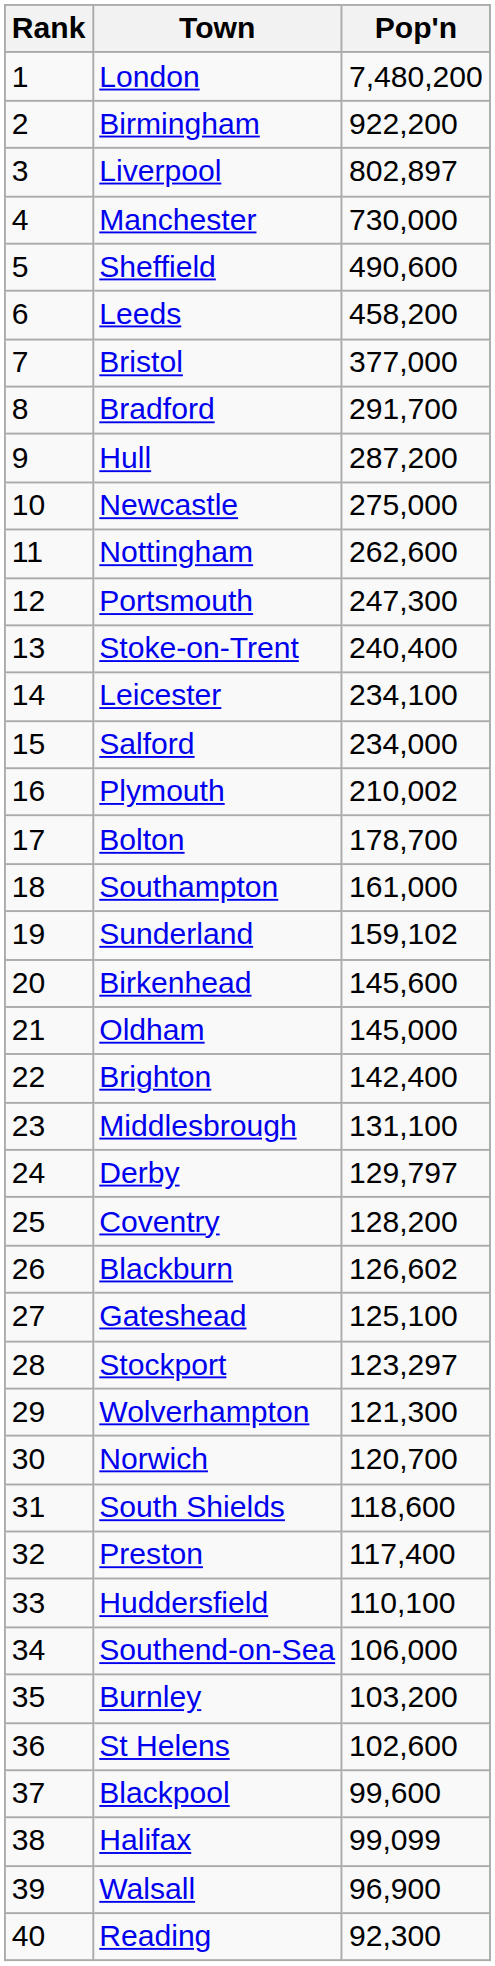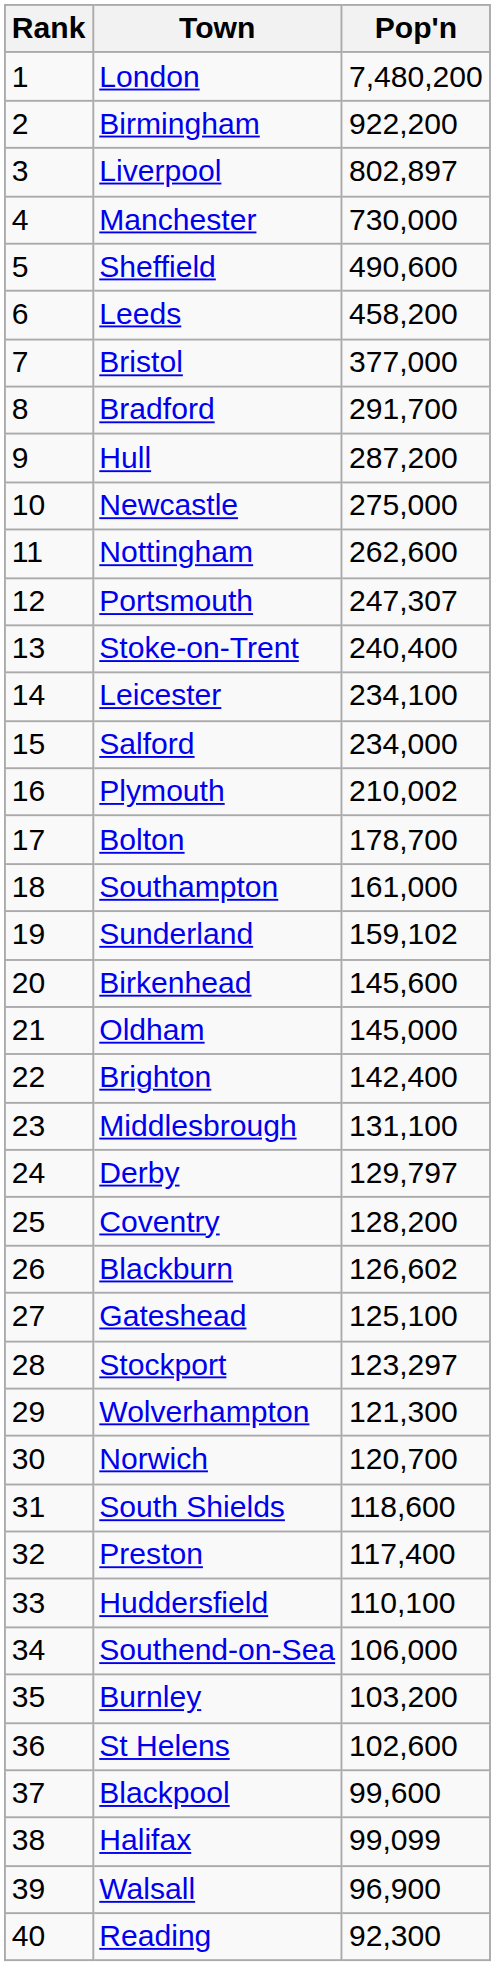 <table class="sortable wikitable vatop" style=" margin-right:2em;">
 <tr>
 <th>Rank</th>
 <th>Town</th>
 <th>Pop'n</th>
 </tr>
 <tr>
 <td>1</td>
 <td><a href='#'>London</a></td>
 <td>7,480,200</td>
 </tr>
 <tr>
 <td>2</td>
 <td><a href='#'>Birmingham</a></td>
 <td>922,200</td>
 </tr>
 <tr>
 <td>3</td>
 <td><a href='#'>Liverpool</a></td>
 <td>802,897</td>
 </tr>
 <tr>
 <td>4</td>
 <td><a href='#'>Manchester</a></td>
 <td>730,000</td>
 </tr>
 <tr>
 <td>5</td>
 <td><a href='#'>Sheffield</a></td>
 <td>490,600</td>
 </tr>
 <tr>
 <td>6</td>
 <td><a href='#'>Leeds</a></td>
 <td>458,200</td>
 </tr>
 <tr>
 <td>7</td>
 <td><a href='#'>Bristol</a></td>
 <td>377,000</td>
 </tr>
 <tr>
 <td>8</td>
 <td><a href='#'>Bradford</a></td>
 <td>291,700</td>
 </tr>
 <tr>
 <td>9</td>
 <td><a href='#'>Hull</a></td>
 <td>287,200</td>
 </tr>
 <tr>
 <td>10</td>
 <td><a href='#'>Newcastle</a></td>
 <td>275,000</td>
 </tr>
 <tr>
 <td>11</td>
 <td><a href='#'>Nottingham</a></td>
 <td>262,600</td>
 </tr>
 <tr>
 <td>12</td>
 <td><a href='#'>Portsmouth</a></td>
-<td>247,300</td>
+<td>247,307</td>
 </tr>
 <tr>
 <td>13</td>
 <td><a href='#'>Stoke-on-Trent</a></td>
 <td>240,400</td>
 </tr>
 <tr>
 <td>14</td>
 <td><a href='#'>Leicester</a></td>
 <td>234,100</td>
 </tr>
 <tr>
 <td>15</td>
 <td><a href='#'>Salford</a></td>
 <td>234,000</td>
 </tr>
 <tr>
 <td>16</td>
 <td><a href='#'>Plymouth</a></td>
 <td>210,002</td>
 </tr>
 <tr>
 <td>17</td>
 <td><a href='#'>Bolton</a></td>
 <td>178,700</td>
 </tr>
 <tr>
 <td>18</td>
 <td><a href='#'>Southampton</a></td>
 <td>161,000</td>
 </tr>
 <tr>
 <td>19</td>
 <td><a href='#'>Sunderland</a></td>
 <td>159,102</td>
 </tr>
 <tr>
 <td>20</td>
 <td><a href='#'>Birkenhead</a></td>
 <td>145,600</td>
 </tr>
 <tr>
 <td>21</td>
 <td><a href='#'>Oldham</a></td>
 <td>145,000</td>
 </tr>
 <tr>
 <td>22</td>
 <td><a href='#'>Brighton</a></td>
 <td>142,400</td>
 </tr>
 <tr>
 <td>23</td>
 <td><a href='#'>Middlesbrough</a></td>
 <td>131,100</td>
 </tr>
 <tr>
 <td>24</td>
 <td><a href='#'>Derby</a></td>
 <td>129,797</td>
 </tr>
 <tr>
 <td>25</td>
 <td><a href='#'>Coventry</a></td>
 <td>128,200</td>
 </tr>
 <tr>
 <td>26</td>
 <td><a href='#'>Blackburn</a></td>
 <td>126,602</td>
 </tr>
 <tr>
 <td>27</td>
 <td><a href='#'>Gateshead</a></td>
 <td>125,100</td>
 </tr>
 <tr>
 <td>28</td>
 <td><a href='#'>Stockport</a></td>
 <td>123,297</td>
 </tr>
 <tr>
 <td>29</td>
 <td><a href='#'>Wolverhampton</a></td>
 <td>121,300</td>
 </tr>
 <tr>
 <td>30</td>
 <td><a href='#'>Norwich</a></td>
 <td>120,700</td>
 </tr>
 <tr>
 <td>31</td>
 <td><a href='#'>South Shields</a></td>
 <td>118,600</td>
 </tr>
 <tr>
 <td>32</td>
 <td><a href='#'>Preston</a></td>
 <td>117,400</td>
 </tr>
 <tr>
 <td>33</td>
 <td><a href='#'>Huddersfield</a></td>
 <td>110,100</td>
 </tr>
 <tr>
 <td>34</td>
 <td><a href='#'>Southend-on-Sea</a></td>
 <td>106,000</td>
 </tr>
 <tr>
 <td>35</td>
 <td><a href='#'>Burnley</a></td>
 <td>103,200</td>
 </tr>
 <tr>
 <td>36</td>
 <td><a href='#'>St Helens</a></td>
 <td>102,600</td>
 </tr>
 <tr>
 <td>37</td>
 <td><a href='#'>Blackpool</a></td>
 <td>99,600</td>
 </tr>
 <tr>
 <td>38</td>
 <td><a href='#'>Halifax</a></td>
 <td>99,099</td>
 </tr>
 <tr>
 <td>39</td>
 <td><a href='#'>Walsall</a></td>
 <td>96,900</td>
 </tr>
 <tr>
 <td>40</td>
 <td><a href='#'>Reading</a></td>
 <td>92,300</td>
 </tr>
 </table>
